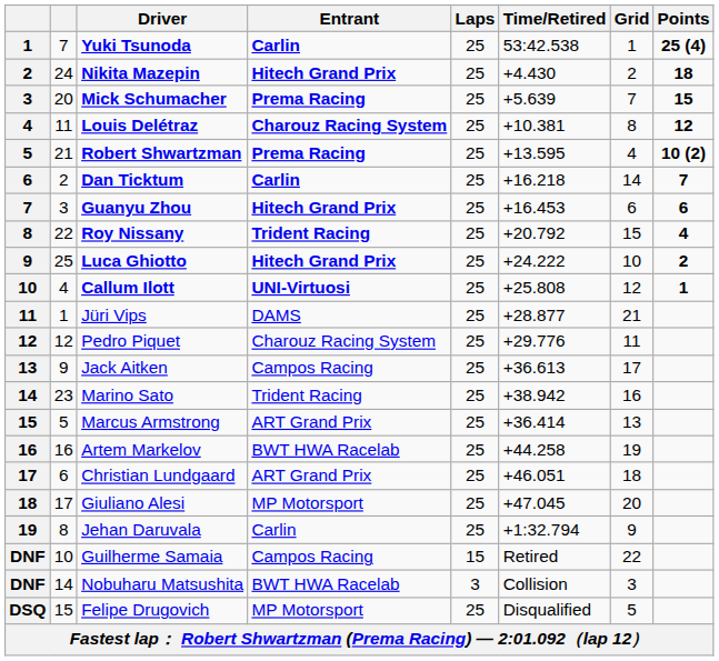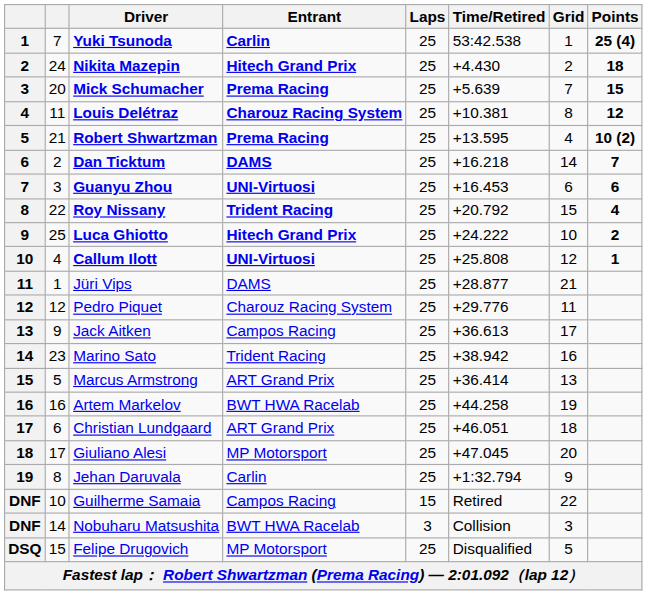 <table class="wikitable" style="font-size: 85%;">
 <tr>
 <th></th>
 <th></th>
 <th>Driver</th>
 <th>Entrant</th>
 <th>Laps</th>
 <th>Time/Retired</th>
 <th>Grid</th>
 <th>Points</th>
 </tr>
 <tr>
 <th>1</th>
 <td align="center">7</td>
 <td> <strong><a href='#'>Yuki Tsunoda</a></strong></td>
 <td><strong><a href='#'>Carlin</a></strong></td>
 <td align="center">25</td>
 <td>53:42.538</td>
 <td align="center">1</td>
 <td align="center"><strong>25 (4)</strong></td>
 </tr>
 <tr>
 <th>2</th>
 <td align="center">24</td>
 <td> <strong><a href='#'>Nikita Mazepin</a></strong></td>
 <td><strong><a href='#'>Hitech Grand Prix</a></strong></td>
 <td align="center">25</td>
 <td>+4.430</td>
 <td align="center">2</td>
 <td align="center"><strong>18</strong></td>
 </tr>
 <tr>
 <th>3</th>
 <td align="center">20</td>
 <td> <strong><a href='#'>Mick Schumacher</a></strong></td>
 <td><strong><a href='#'>Prema Racing</a></strong></td>
 <td align="center">25</td>
 <td>+5.639</td>
 <td align="center">7</td>
 <td align="center"><strong>15</strong></td>
 </tr>
 <tr>
 <th>4</th>
 <td align="center">11</td>
 <td> <strong><a href='#'>Louis Delétraz</a></strong></td>
 <td><strong><a href='#'>Charouz Racing System</a></strong></td>
 <td align="center">25</td>
 <td>+10.381</td>
 <td align="center">8</td>
 <td align="center"><strong>12</strong></td>
 </tr>
 <tr>
 <th>5</th>
 <td align="center">21</td>
 <td> <strong><a href='#'>Robert Shwartzman</a></strong></td>
 <td><strong><a href='#'>Prema Racing</a></strong></td>
 <td align="center">25</td>
 <td>+13.595</td>
 <td align="center">4</td>
 <td align="center"><strong>10 (2)</strong></td>
 </tr>
 <tr>
 <th>6</th>
 <td align="center">2</td>
 <td> <strong><a href='#'>Dan Ticktum</a></strong></td>
-<td><strong><a href='#'>Carlin</a></strong></td>
+<td><strong><a href='#'>DAMS</a></strong></td>
 <td align="center">25</td>
 <td>+16.218</td>
 <td align="center">14</td>
 <td align="center"><strong>7</strong></td>
 </tr>
 <tr>
 <th>7</th>
 <td align="center">3</td>
 <td> <strong><a href='#'>Guanyu Zhou</a></strong></td>
-<td><strong><a href='#'>Hitech Grand Prix</a></strong></td>
+<td><strong><a href='#'>UNI-Virtuosi</a></strong></td>
 <td align="center">25</td>
 <td>+16.453</td>
 <td align="center">6</td>
 <td align="center"><strong>6</strong></td>
 </tr>
 <tr>
 <th>8</th>
 <td align="center">22</td>
 <td> <strong><a href='#'>Roy Nissany</a></strong></td>
 <td><strong><a href='#'>Trident Racing</a></strong></td>
 <td align="center">25</td>
 <td>+20.792</td>
 <td align="center">15</td>
 <td align="center"><strong>4</strong></td>
 </tr>
 <tr>
 <th>9</th>
 <td align="center">25</td>
 <td> <strong><a href='#'>Luca Ghiotto</a></strong></td>
 <td><strong><a href='#'>Hitech Grand Prix</a></strong></td>
 <td align="center">25</td>
 <td>+24.222</td>
 <td align="center">10</td>
 <td align="center"><strong>2</strong></td>
 </tr>
 <tr>
 <th>10</th>
 <td align="center">4</td>
 <td> <strong><a href='#'>Callum Ilott</a></strong></td>
 <td><strong><a href='#'>UNI-Virtuosi</a></strong></td>
 <td align="center">25</td>
 <td>+25.808</td>
 <td align="center">12</td>
 <td align="center"><strong>1</strong></td>
 </tr>
 <tr>
 <th>11</th>
 <td align="center">1</td>
 <td> <a href='#'>Jüri Vips</a></td>
 <td><a href='#'>DAMS</a></td>
 <td align="center">25</td>
 <td>+28.877</td>
 <td align="center">21</td>
 <td align="center"></td>
 </tr>
 <tr>
 <th>12</th>
 <td align="center">12</td>
 <td> <a href='#'>Pedro Piquet</a></td>
 <td><a href='#'>Charouz Racing System</a></td>
 <td align="center">25</td>
 <td>+29.776</td>
 <td align="center">11</td>
 <td align="center"></td>
 </tr>
 <tr>
 <th>13</th>
 <td align="center">9</td>
 <td> <a href='#'>Jack Aitken</a></td>
 <td><a href='#'>Campos Racing</a></td>
 <td align="center">25</td>
 <td>+36.613</td>
 <td align="center">17</td>
 <td align="center"></td>
 </tr>
 <tr>
 <th>14</th>
 <td align="center">23</td>
 <td> <a href='#'>Marino Sato</a></td>
 <td><a href='#'>Trident Racing</a></td>
 <td align="center">25</td>
 <td>+38.942</td>
 <td align="center">16</td>
 <td align="center"></td>
 </tr>
 <tr>
 <th>15</th>
 <td align="center">5</td>
 <td> <a href='#'>Marcus Armstrong</a></td>
 <td><a href='#'>ART Grand Prix</a></td>
 <td align="center">25</td>
 <td>+36.414</td>
 <td align="center">13</td>
 <td align="center"></td>
 </tr>
 <tr>
 <th>16</th>
 <td align="center">16</td>
 <td> <a href='#'>Artem Markelov</a></td>
 <td><a href='#'>BWT HWA Racelab</a></td>
 <td align="center">25</td>
 <td>+44.258</td>
 <td align="center">19</td>
 <td align="center"></td>
 </tr>
 <tr>
 <th>17</th>
 <td align="center">6</td>
 <td> <a href='#'>Christian Lundgaard</a></td>
 <td><a href='#'>ART Grand Prix</a></td>
 <td align="center">25</td>
 <td>+46.051</td>
 <td align="center">18</td>
 <td align="center"></td>
 </tr>
 <tr>
 <th>18</th>
 <td align="center">17</td>
 <td> <a href='#'>Giuliano Alesi</a></td>
 <td><a href='#'>MP Motorsport</a></td>
 <td align="center">25</td>
 <td>+47.045</td>
 <td align="center">20</td>
 <td align="center"></td>
 </tr>
 <tr>
 <th>19</th>
 <td align="center">8</td>
 <td>  <a href='#'>Jehan Daruvala</a></td>
 <td><a href='#'>Carlin</a></td>
 <td align="center">25</td>
 <td>+1:32.794</td>
 <td align="center">9</td>
 <td align="center"></td>
 </tr>
 <tr>
 <th>DNF</th>
 <td align="center">10</td>
 <td> <a href='#'>Guilherme Samaia</a></td>
 <td><a href='#'>Campos Racing</a></td>
 <td align="center">15</td>
 <td>Retired</td>
 <td align="center">22</td>
 <td align="center"></td>
 </tr>
 <tr>
 <th>DNF</th>
 <td align="center">14</td>
 <td> <a href='#'>Nobuharu Matsushita</a></td>
 <td><a href='#'>BWT HWA Racelab</a></td>
 <td align="center">3</td>
 <td>Collision </td>
 <td align="center">3</td>
 <td align="center"></td>
 </tr>
 <tr>
 <th>DSQ</th>
 <td align="center">15</td>
 <td> <a href='#'>Felipe Drugovich</a></td>
 <td><a href='#'>MP Motorsport</a></td>
 <td align="center">25</td>
 <td>Disqualified </td>
 <td align="center">5</td>
 <td align="center"></td>
 </tr>
 <tr>
 <th colspan="8" align="center"><em>Fastest lap： <a href='#'>Robert Shwartzman</a> (<a href='#'>Prema Racing</a>) — 2:01.092（lap 12）</em></th>
 </tr>
 </table>
